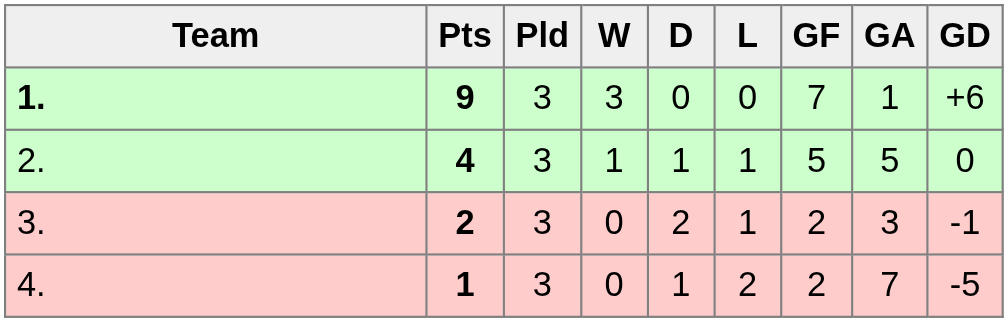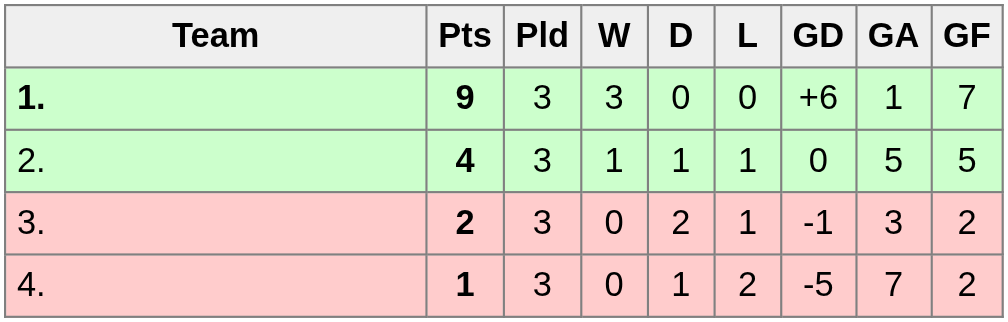 <table border=1 style=border-collapse:collapse cellpadding=5 cellspacing=0>
 <tr align=center bgcolor=#efefef>
 <th width=185>Team</th>
 <th width=20>Pts</th>
 <th width=20>Pld</th>
 <th width=20>W</th>
 <th width=20>D</th>
 <th width=20>L</th>
+<th width=20>GD</th>
+<th width=20>GA</th>
 <th width=20>GF</th>
-<th width=20>GA</th>
-<th width=20>GD</th>
 </tr>
 <tr align=center bgcolor=ccffcc>
 <td align=left><strong>1.</strong> <strong></strong></td>
 <td><strong>9</strong></td>
 <td>3</td>
 <td>3</td>
 <td>0</td>
 <td>0</td>
+<td>+6</td>
+<td>1</td>
 <td>7</td>
-<td>1</td>
-<td>+6</td>
 </tr>
 <tr align=center bgcolor=ccffcc>
 <td align=left>2. </td>
 <td><strong>4</strong></td>
 <td>3</td>
 <td>1</td>
 <td>1</td>
 <td>1</td>
+<td>0</td>
 <td>5</td>
 <td>5</td>
-<td>0</td>
 </tr>
 <tr align=center bgcolor=ffcccc>
 <td align=left>3. </td>
 <td><strong>2</strong></td>
 <td>3</td>
 <td>0</td>
 <td>2</td>
 <td>1</td>
+<td>-1</td>
+<td>3</td>
 <td>2</td>
-<td>3</td>
-<td>-1</td>
 </tr>
 <tr align=center bgcolor=ffcccc>
 <td align=left>4. </td>
 <td><strong>1</strong></td>
 <td>3</td>
 <td>0</td>
 <td>1</td>
 <td>2</td>
+<td>-5</td>
+<td>7</td>
 <td>2</td>
-<td>7</td>
-<td>-5</td>
 </tr>
 </table>
